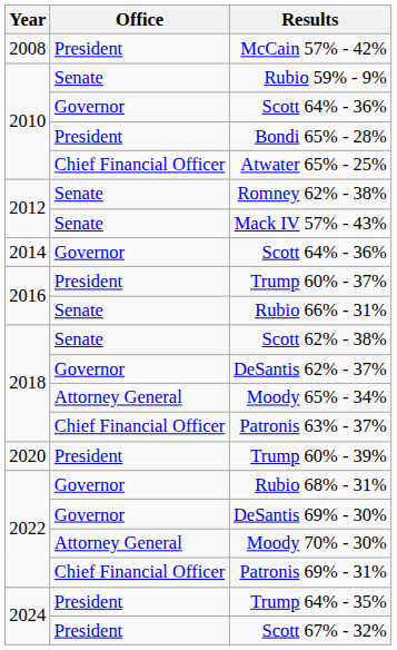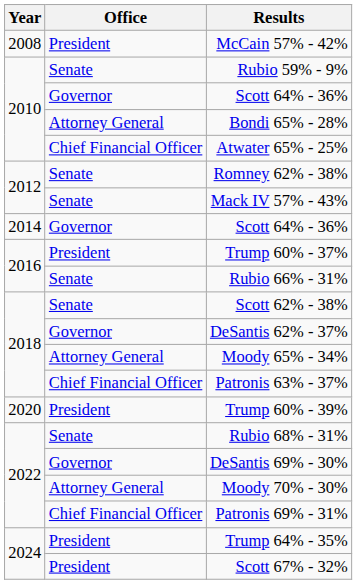 <table class=wikitable>
 <tr>
 <th>Year</th>
 <th>Office</th>
 <th>Results</th>
 </tr>
 <tr>
 <td>2008</td>
 <td><a href='#'>President</a></td>
 <td align="right" ><a href='#'>McCain</a> 57% - 42%</td>
 </tr>
 <tr>
 <td rowspan=4>2010</td>
 <td><a href='#'>Senate</a></td>
 <td align="right" ><a href='#'>Rubio</a> 59% - 9%</td>
 </tr>
 <tr>
 <td><a href='#'>Governor</a></td>
 <td align="right" ><a href='#'>Scott</a> 64% - 36%</td>
 </tr>
 <tr>
-<td><a href='#'>President</a></td>
+<td><a href='#'>Attorney General</a></td>
 <td align="right" ><a href='#'>Bondi</a> 65% - 28%</td>
 </tr>
 <tr>
 <td><a href='#'>Chief Financial Officer</a></td>
 <td align="right" ><a href='#'>Atwater</a> 65% - 25%</td>
 </tr>
 <tr>
 <td rowspan=2>2012</td>
 <td><a href='#'>Senate</a></td>
 <td align="right" ><a href='#'>Romney</a> 62% - 38%</td>
 </tr>
 <tr>
 <td><a href='#'>Senate</a></td>
 <td align="right" ><a href='#'>Mack IV</a> 57% - 43%</td>
 </tr>
 <tr>
 <td>2014</td>
 <td><a href='#'>Governor</a></td>
 <td align="right" ><a href='#'>Scott</a> 64% - 36%</td>
 </tr>
 <tr>
 <td rowspan=2>2016</td>
 <td><a href='#'>President</a></td>
 <td align="right" ><a href='#'>Trump</a> 60% - 37%</td>
 </tr>
 <tr>
 <td><a href='#'>Senate</a></td>
 <td align="right" ><a href='#'>Rubio</a> 66% - 31%</td>
 </tr>
 <tr>
 <td rowspan=4>2018</td>
 <td><a href='#'>Senate</a></td>
 <td align="right" ><a href='#'>Scott</a> 62% - 38%</td>
 </tr>
 <tr>
 <td><a href='#'>Governor</a></td>
 <td align="right" ><a href='#'>DeSantis</a> 62% - 37%</td>
 </tr>
 <tr>
 <td><a href='#'>Attorney General</a></td>
 <td align="right" ><a href='#'>Moody</a> 65% - 34%</td>
 </tr>
 <tr>
 <td><a href='#'>Chief Financial Officer</a></td>
 <td align="right" ><a href='#'>Patronis</a> 63% - 37%</td>
 </tr>
 <tr>
 <td>2020</td>
 <td><a href='#'>President</a></td>
 <td align="right" ><a href='#'>Trump</a> 60% - 39%</td>
 </tr>
 <tr>
 <td rowspan=4>2022</td>
-<td><a href='#'>Governor</a></td>
+<td><a href='#'>Senate</a></td>
 <td align="right" ><a href='#'>Rubio</a> 68% - 31%</td>
 </tr>
 <tr>
 <td><a href='#'>Governor</a></td>
 <td align="right" ><a href='#'>DeSantis</a> 69% - 30%</td>
 </tr>
 <tr>
 <td><a href='#'>Attorney General</a></td>
 <td align="right" ><a href='#'>Moody</a> 70% - 30%</td>
 </tr>
 <tr>
 <td><a href='#'>Chief Financial Officer</a></td>
 <td align="right" ><a href='#'>Patronis</a> 69% - 31%</td>
 </tr>
 <tr>
 <td rowspan=2>2024</td>
 <td><a href='#'>President</a></td>
 <td align="right" ><a href='#'>Trump</a> 64% - 35%</td>
 </tr>
 <tr>
 <td><a href='#'>President</a></td>
 <td align="right" ><a href='#'>Scott</a> 67% - 32%</td>
 </tr>
 </table>
